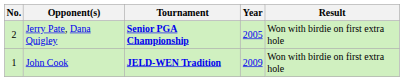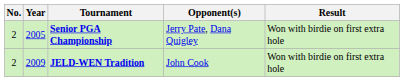 <table class="wikitable" style="font-size:95%;">
 <tr>
 <th>No.</th>
+<th>Year</th>
+<th>Tournament</th>
 <th>Opponent(s)</th>
-<th>Tournament</th>
-<th>Year</th>
 <th>Result</th>
 </tr>
 <tr style="background:#D0F0C0;">
 <td align=center>2</td>
+<td><a href='#'>2005</a></td>
+<td><strong><a href='#'>Senior PGA Championship</a></strong></td>
 <td> <a href='#'>Jerry Pate</a>,  <a href='#'>Dana Quigley</a></td>
-<td><strong><a href='#'>Senior PGA Championship</a></strong></td>
-<td><a href='#'>2005</a></td>
 <td>Won with birdie on first extra hole</td>
 </tr>
 <tr style="background:#D0F0C0;">
-<td align=center>1</td>
+<td align=center>2</td>
+<td><a href='#'>2009</a></td>
+<td><strong><a href='#'>JELD-WEN Tradition</a></strong></td>
 <td> <a href='#'>John Cook</a></td>
-<td><strong><a href='#'>JELD-WEN Tradition</a></strong></td>
-<td><a href='#'>2009</a></td>
 <td>Won with birdie on first extra hole</td>
 </tr>
 </table>
